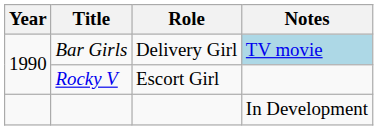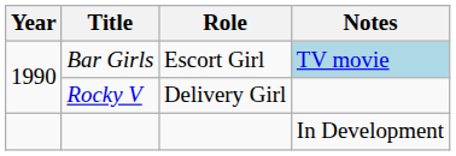 <table class="wikitable">
 <tr>
 <th>Year</th>
 <th>Title</th>
 <th>Role</th>
 <th>Notes</th>
 </tr>
 <tr>
 <td rowspan="2">1990</td>
 <td><em>Bar Girls</em></td>
-<td>Delivery Girl</td>
+<td>Escort Girl</td>
 <td style="background: lightblue;"><a href='#'>TV movie</a></td>
 </tr>
 <tr>
 <td><em><a href='#'>Rocky V</a></em></td>
-<td>Escort Girl</td>
+<td>Delivery Girl</td>
 <td></td>
 </tr>
 <tr>
 <td></td>
 <td></td>
 <td></td>
 <td>In Development</td>
 </tr>
 </table>
